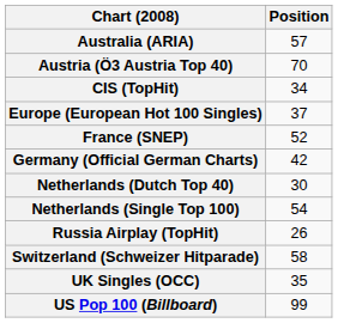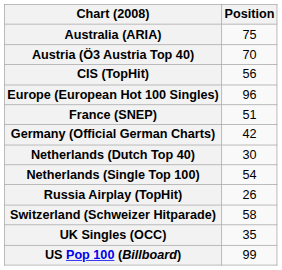 <table class="wikitable sortable plainrowheaders" style="text-align:center">
 <tr>
 <th>Chart (2008)</th>
 <th>Position</th>
 </tr>
 <tr>
 <th scope="row">Australia (ARIA)</th>
-<td>57</td>
+<td>75</td>
 </tr>
 <tr>
 <th scope="row">Austria (Ö3 Austria Top 40)</th>
 <td>70</td>
 </tr>
 <tr>
 <th scope="row">CIS (TopHit)</th>
-<td>34</td>
+<td>56</td>
 </tr>
 <tr>
 <th scope="row">Europe (European Hot 100 Singles)</th>
-<td>37</td>
+<td>96</td>
 </tr>
 <tr>
 <th scope="row">France (SNEP)</th>
-<td>52</td>
+<td>51</td>
 </tr>
 <tr>
 <th scope="row">Germany (Official German Charts)</th>
 <td>42</td>
 </tr>
 <tr>
 <th scope="row">Netherlands (Dutch Top 40)</th>
 <td>30</td>
 </tr>
 <tr>
 <th scope="row">Netherlands (Single Top 100)</th>
 <td>54</td>
 </tr>
 <tr>
 <th scope="row">Russia Airplay (TopHit)</th>
 <td>26</td>
 </tr>
 <tr>
 <th scope="row">Switzerland (Schweizer Hitparade)</th>
 <td>58</td>
 </tr>
 <tr>
 <th scope="row">UK Singles (OCC)</th>
 <td>35</td>
 </tr>
 <tr>
 <th scope="row">US <a href='#'>Pop 100</a> (<em>Billboard</em>)</th>
 <td>99</td>
 </tr>
 </table>
